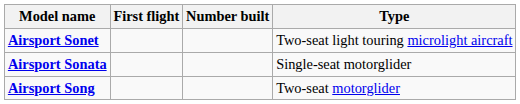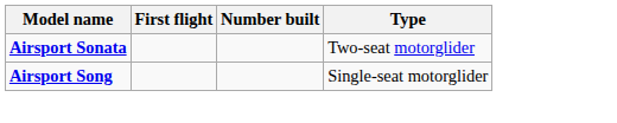 <table class="wikitable" align=center style="font-size:90%;">
 <tr>
 </tr>
 <tr style="background:#efefef;">
 <th>Model name</th>
 <th>First flight</th>
 <th>Number built</th>
 <th>Type</th>
 </tr>
 <tr>
-<td align=left><strong><a href='#'>Airsport Sonet</a></strong></td>
+<td align=left><strong><a href='#'>Airsport Sonata</a></strong></td>
 <td align=center></td>
 <td align=center></td>
-<td align=left>Two-seat light touring <a href='#'>microlight aircraft</a></td>
+<td align=left>Two-seat <a href='#'>motorglider</a></td>
 </tr>
 <tr>
-<td align=left><strong><a href='#'>Airsport Sonata</a></strong></td>
+<td align=left><strong><a href='#'>Airsport Song</a></strong></td>
 <td align=center></td>
 <td align=center></td>
 <td align=left>Single-seat motorglider</td>
 </tr>
 <tr>
-<td align=left><strong><a href='#'>Airsport Song</a></strong></td>
-<td align=center></td>
-<td align=center></td>
-<td align=left>Two-seat <a href='#'>motorglider</a></td>
-</tr>
-<tr>
 </tr>
 </table>
